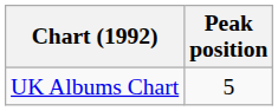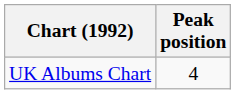 <table class="wikitable">
 <tr>
 <th>Chart (1992)</th>
 <th>Peak<br>position</th>
 </tr>
 <tr>
 <td><a href='#'>UK Albums Chart</a></td>
-<td style="text-align:center;">5</td>
+<td style="text-align:center;">4</td>
 </tr>
 </table>
